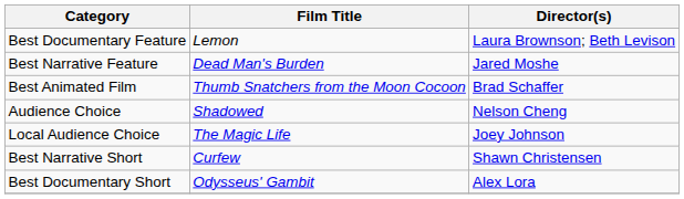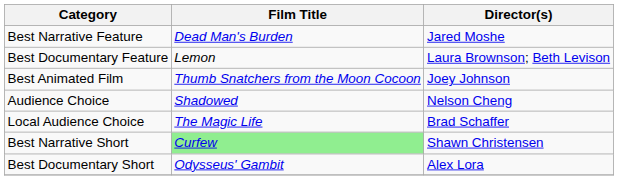 <table class="wikitable">
 <tr>
 <th>Category</th>
 <th>Film Title</th>
 <th>Director(s)</th>
 </tr>
 <tr>
+<td>Best Narrative Feature</td>
+<td><em><a href='#'>Dead Man's Burden</a></em></td>
+<td><a href='#'>Jared Moshe</a></td>
+</tr>
+<tr>
 <td>Best Documentary Feature</td>
 <td><em>Lemon</em></td>
 <td><a href='#'>Laura Brownson</a>; <a href='#'>Beth Levison</a></td>
 </tr>
 <tr>
-<td>Best Narrative Feature</td>
-<td><em><a href='#'>Dead Man's Burden</a></em></td>
-<td><a href='#'>Jared Moshe</a></td>
-</tr>
-<tr>
 <td>Best Animated Film</td>
 <td><em><a href='#'>Thumb Snatchers from the Moon Cocoon</a></em></td>
-<td><a href='#'>Brad Schaffer</a></td>
+<td><a href='#'>Joey Johnson</a></td>
 </tr>
 <tr>
 <td>Audience Choice</td>
 <td><em><a href='#'>Shadowed</a></em></td>
 <td><a href='#'>Nelson Cheng</a></td>
 </tr>
 <tr>
 <td>Local Audience Choice</td>
 <td><em><a href='#'>The Magic Life</a></em></td>
-<td><a href='#'>Joey Johnson</a></td>
+<td><a href='#'>Brad Schaffer</a></td>
 </tr>
 <tr>
 <td>Best Narrative Short</td>
-<td><em><a href='#'>Curfew</a></em></td>
+<td style="background: lightgreen;"><em><a href='#'>Curfew</a></em></td>
 <td><a href='#'>Shawn Christensen</a></td>
 </tr>
 <tr>
 <td>Best Documentary Short</td>
 <td><em><a href='#'>Odysseus' Gambit</a></em></td>
 <td><a href='#'>Alex Lora</a></td>
 </tr>
 <tr>
 </tr>
 </table>
